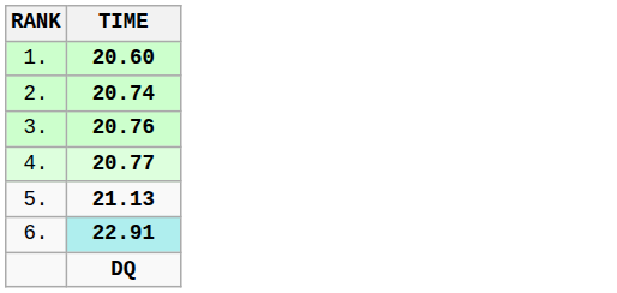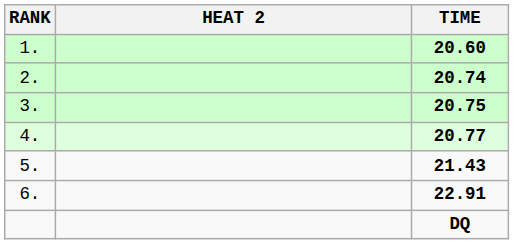 <table class="wikitable" style="border-collapse: collapse; font-size: 90%;">
 <tr>
 <th>RANK</th>
+<th style="width: 20em">HEAT 2</th>
 <th style="width: 5em">TIME</th>
 </tr>
 <tr style="background:#ccffcc;">
 <td align="center">1.</td>
+<td></td>
 <td align="center"><strong>20.60</strong></td>
 </tr>
 <tr style="background:#ccffcc;">
 <td align="center">2.</td>
+<td></td>
 <td align="center"><strong>20.74</strong></td>
 </tr>
 <tr style="background:#ccffcc;">
 <td align="center">3.</td>
-<td align="center"><strong>20.76</strong></td>
+<td></td>
+<td align="center"><strong>20.75</strong></td>
 </tr>
 <tr style="background:#ddffdd;">
 <td align="center">4.</td>
+<td></td>
 <td align="center"><strong>20.77</strong></td>
 </tr>
 <tr>
 <td align="center">5.</td>
-<td align="center"><strong>21.13</strong></td>
+<td></td>
+<td align="center"><strong>21.43</strong></td>
 </tr>
 <tr>
 <td align="center">6.</td>
-<td align="center" style="background: paleturquoise;"><strong>22.91</strong></td>
+<td></td>
+<td align="center"><strong>22.91</strong></td>
 </tr>
 <tr>
 <td align="center"></td>
+<td></td>
 <td align="center"><strong>DQ</strong></td>
 </tr>
 </table>
